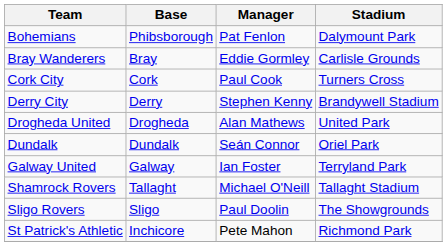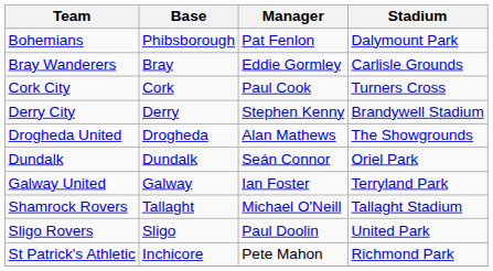 <table class="wikitable sortable">
 <tr>
 <th>Team</th>
 <th>Base</th>
 <th>Manager</th>
 <th>Stadium</th>
 </tr>
 <tr>
 <td><a href='#'>Bohemians</a></td>
 <td><a href='#'>Phibsborough</a></td>
 <td> <a href='#'>Pat Fenlon</a></td>
 <td><a href='#'>Dalymount Park</a></td>
 </tr>
 <tr>
 <td><a href='#'>Bray Wanderers</a></td>
 <td><a href='#'>Bray</a></td>
 <td> <a href='#'>Eddie Gormley</a></td>
 <td><a href='#'>Carlisle Grounds</a></td>
 </tr>
 <tr>
 <td><a href='#'>Cork City</a></td>
 <td><a href='#'>Cork</a></td>
 <td> <a href='#'>Paul Cook</a></td>
 <td><a href='#'>Turners Cross</a></td>
 </tr>
 <tr>
 <td><a href='#'>Derry City</a></td>
 <td><a href='#'>Derry</a></td>
 <td> <a href='#'>Stephen Kenny</a></td>
 <td><a href='#'>Brandywell Stadium</a></td>
 </tr>
 <tr>
 <td><a href='#'>Drogheda United</a></td>
 <td><a href='#'>Drogheda</a></td>
 <td> <a href='#'>Alan Mathews</a></td>
-<td><a href='#'>United Park</a></td>
+<td><a href='#'>The Showgrounds</a></td>
 </tr>
 <tr>
 <td><a href='#'>Dundalk</a></td>
 <td><a href='#'>Dundalk</a></td>
 <td> <a href='#'>Seán Connor</a></td>
 <td><a href='#'>Oriel Park</a></td>
 </tr>
 <tr>
 <td><a href='#'>Galway United</a></td>
 <td><a href='#'>Galway</a></td>
 <td> <a href='#'>Ian Foster</a></td>
 <td><a href='#'>Terryland Park</a></td>
 </tr>
 <tr>
 <td><a href='#'>Shamrock Rovers</a></td>
 <td><a href='#'>Tallaght</a></td>
 <td> <a href='#'>Michael O'Neill</a></td>
 <td><a href='#'>Tallaght Stadium</a></td>
 </tr>
 <tr>
 <td><a href='#'>Sligo Rovers</a></td>
 <td><a href='#'>Sligo</a></td>
 <td> <a href='#'>Paul Doolin</a></td>
-<td><a href='#'>The Showgrounds</a></td>
+<td><a href='#'>United Park</a></td>
 </tr>
 <tr>
 <td><a href='#'>St Patrick's Athletic</a></td>
 <td><a href='#'>Inchicore</a></td>
 <td> Pete Mahon</td>
 <td><a href='#'>Richmond Park</a></td>
 </tr>
 <tr>
 </tr>
 </table>
